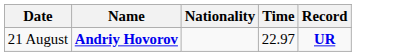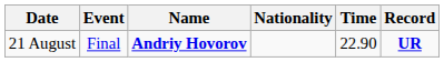 <table class="wikitable" style=text-align:center>
 <tr>
 <th>Date</th>
+<th>Event</th>
 <th>Name</th>
 <th>Nationality</th>
 <th>Time</th>
 <th>Record</th>
 </tr>
 <tr>
 <td>21 August</td>
+<td><a href='#'>Final</a></td>
 <td align=left><strong><a href='#'>Andriy Hovorov</a></strong></td>
 <td align=left></td>
-<td>22.97</td>
+<td>22.90</td>
 <td><strong><a href='#'>UR</a></strong></td>
 </tr>
 </table>
